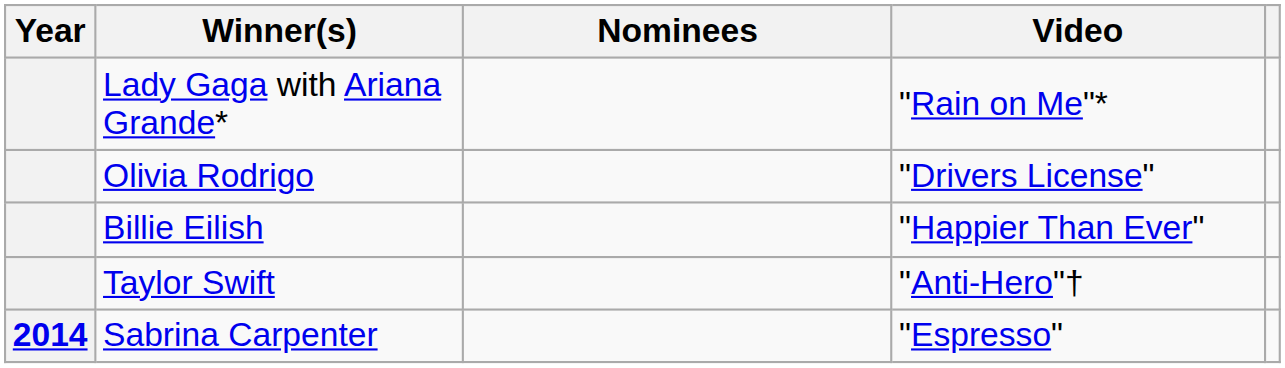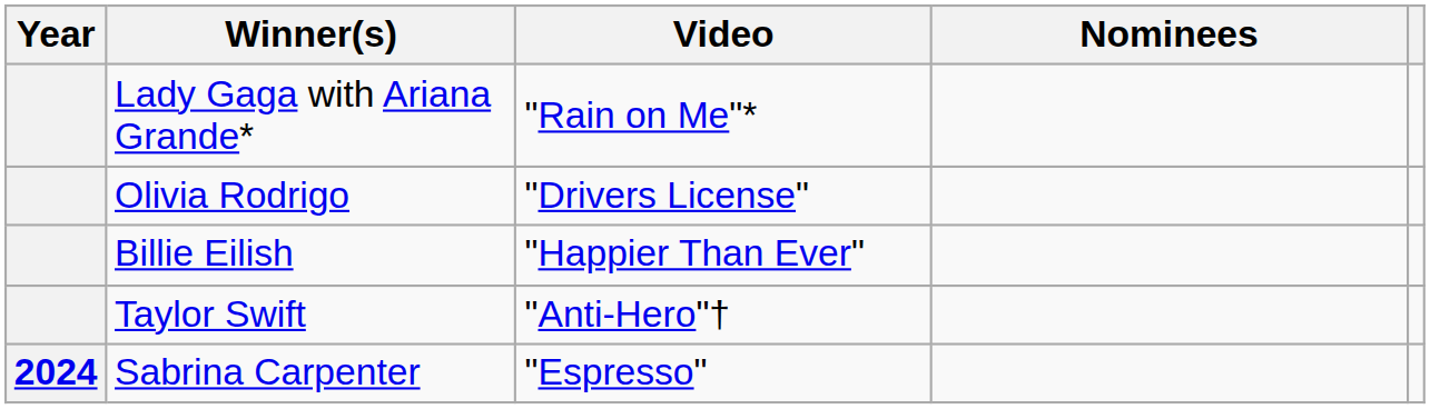 <table class="wikitable sortable">
 <tr>
 <th scope="col">Year</th>
 <th scope="col" style="width:250px;">Winner(s)</th>
+<th scope="col" style="width:250px;">Video</th>
 <th scope="col" style="width:300px;">Nominees</th>
-<th scope="col" style="width:250px;">Video</th>
 <th scope="col" class="unsortable"></th>
 </tr>
 <tr>
 <th scope="row"></th>
 <td><a href='#'>Lady Gaga</a> with <a href='#'>Ariana Grande</a>*</td>
+<td>"<a href='#'>Rain on Me</a>"*</td>
 <td></td>
-<td>"<a href='#'>Rain on Me</a>"*</td>
 <td align="center"></td>
 </tr>
 <tr>
 <th scope="row"></th>
 <td><a href='#'>Olivia Rodrigo</a></td>
+<td>"<a href='#'>Drivers License</a>"</td>
 <td></td>
-<td>"<a href='#'>Drivers License</a>"</td>
 <td align="center"></td>
 </tr>
 <tr>
 <th scope="row"></th>
 <td><a href='#'>Billie Eilish</a></td>
+<td>"<a href='#'>Happier Than Ever</a>"</td>
 <td></td>
-<td>"<a href='#'>Happier Than Ever</a>"</td>
 <td align="center"></td>
 </tr>
 <tr>
 <th scope="row"></th>
 <td><a href='#'>Taylor Swift</a></td>
+<td>"<a href='#'>Anti-Hero</a>"†</td>
 <td></td>
-<td>"<a href='#'>Anti-Hero</a>"†</td>
 <td align="center"></td>
 </tr>
 <tr>
-<th><a href='#'>2014</a></th>
+<th><a href='#'>2024</a></th>
 <td><a href='#'>Sabrina Carpenter</a></td>
+<td>"<a href='#'>Espresso</a>"</td>
 <td></td>
-<td>"<a href='#'>Espresso</a>"</td>
 <td align="center"></td>
 </tr>
 </table>
